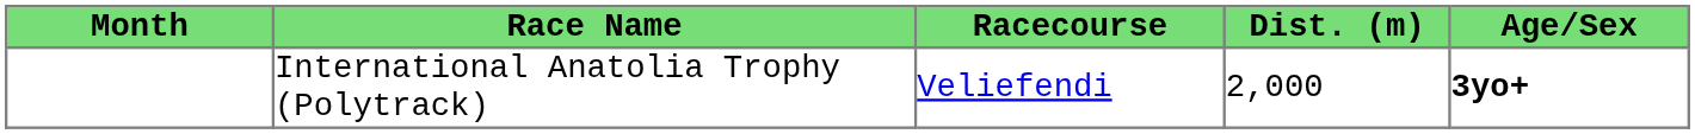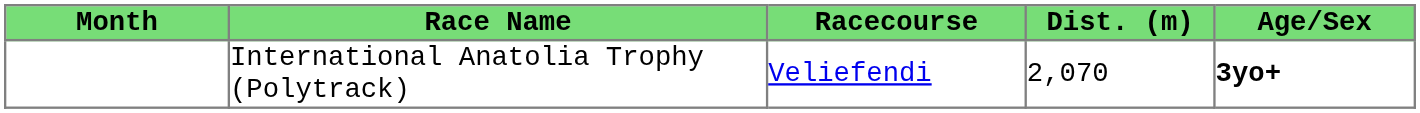 <table class = "sortable" | border="1" cellpadding="0" style="border-collapse: collapse; font-size:90%">
 <tr bgcolor="#77dd77" align="center">
 <th>Month</th>
 <th>Race Name</th>
 <th>Racecourse</th>
 <th>Dist. (m)</th>
 <th>Age/Sex</th>
 </tr>
 <tr>
 <td width=95px></td>
 <td width=230px>International Anatolia Trophy (Polytrack)</td>
 <td width=110px><a href='#'>Veliefendi</a></td>
-<td width=80px>2,000</td>
+<td width=80px>2,070</td>
 <td width=85px><strong>3yo+</strong></td>
 </tr>
 </table>
